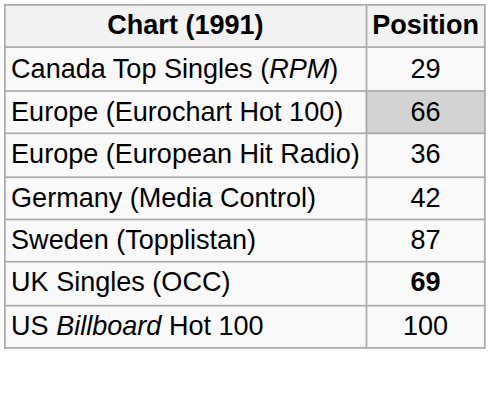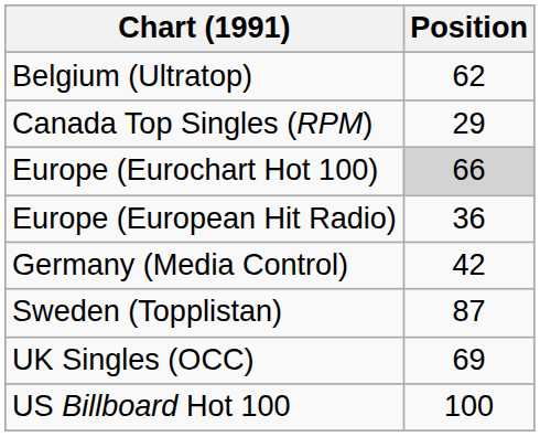 <table class="wikitable sortable">
 <tr>
 <th>Chart (1991)</th>
 <th>Position</th>
+</tr>
+<tr>
+<td>Belgium (Ultratop)</td>
+<td align="center">62</td>
 </tr>
 <tr>
 <td>Canada Top Singles (<em>RPM</em>)</td>
 <td align="center">29</td>
 </tr>
 <tr>
 <td>Europe (Eurochart Hot 100)</td>
 <td align="center" style="background: lightgrey;">66</td>
 </tr>
 <tr>
 <td>Europe (European Hit Radio)</td>
 <td align="center">36</td>
 </tr>
 <tr>
 <td>Germany (Media Control)</td>
 <td align="center">42</td>
 </tr>
 <tr>
 <td>Sweden (Topplistan)</td>
 <td align="center">87</td>
 </tr>
 <tr>
 <td>UK Singles (OCC)</td>
-<td align="center"><strong>69</strong></td>
+<td align="center">69</td>
 </tr>
 <tr>
 <td>US <em>Billboard</em> Hot 100</td>
 <td align="center">100</td>
 </tr>
 </table>
